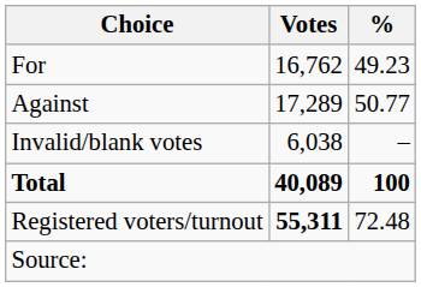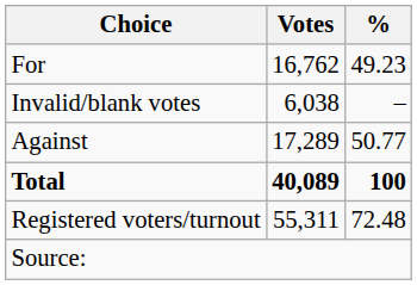 <table class=wikitable style=text-align:right>
 <tr>
 <th>Choice</th>
 <th>Votes</th>
 <th>%</th>
 </tr>
 <tr>
 <td align=left>For</td>
 <td>16,762</td>
 <td>49.23</td>
 </tr>
 <tr>
+<td align=left>Invalid/blank votes</td>
+<td>6,038</td>
+<td>–</td>
+</tr>
+<tr>
 <td align=left>Against</td>
 <td>17,289</td>
 <td>50.77</td>
-</tr>
-<tr>
-<td align=left>Invalid/blank votes</td>
-<td>6,038</td>
-<td>–</td>
 </tr>
 <tr>
 <td align=left><strong>Total</strong></td>
 <td><strong>40,089</strong></td>
 <td><strong>100</strong></td>
 </tr>
 <tr>
 <td align=left>Registered voters/turnout</td>
-<td><strong>55,311</strong></td>
+<td>55,311</td>
 <td>72.48</td>
 </tr>
 <tr>
 <td align=left colspan=3>Source:  </td>
 </tr>
 </table>
